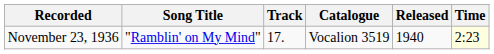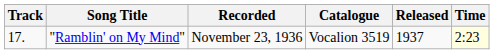 <table class=wikitable>
 <tr>
+<th>Track</th>
+<th>Song Title</th>
 <th>Recorded</th>
-<th>Song Title</th>
-<th>Track</th>
 <th>Catalogue</th>
 <th>Released</th>
 <th>Time</th>
 </tr>
 <tr>
+<td>17.</td>
+<td>"<a href='#'>Ramblin' on My Mind</a>"</td>
 <td>November 23, 1936</td>
-<td>"<a href='#'>Ramblin' on My Mind</a>"</td>
-<td>17.</td>
 <td>Vocalion 3519</td>
-<td>1940</td>
+<td>1937</td>
 <td style="background: lightyellow;">2:23</td>
 </tr>
 </table>
